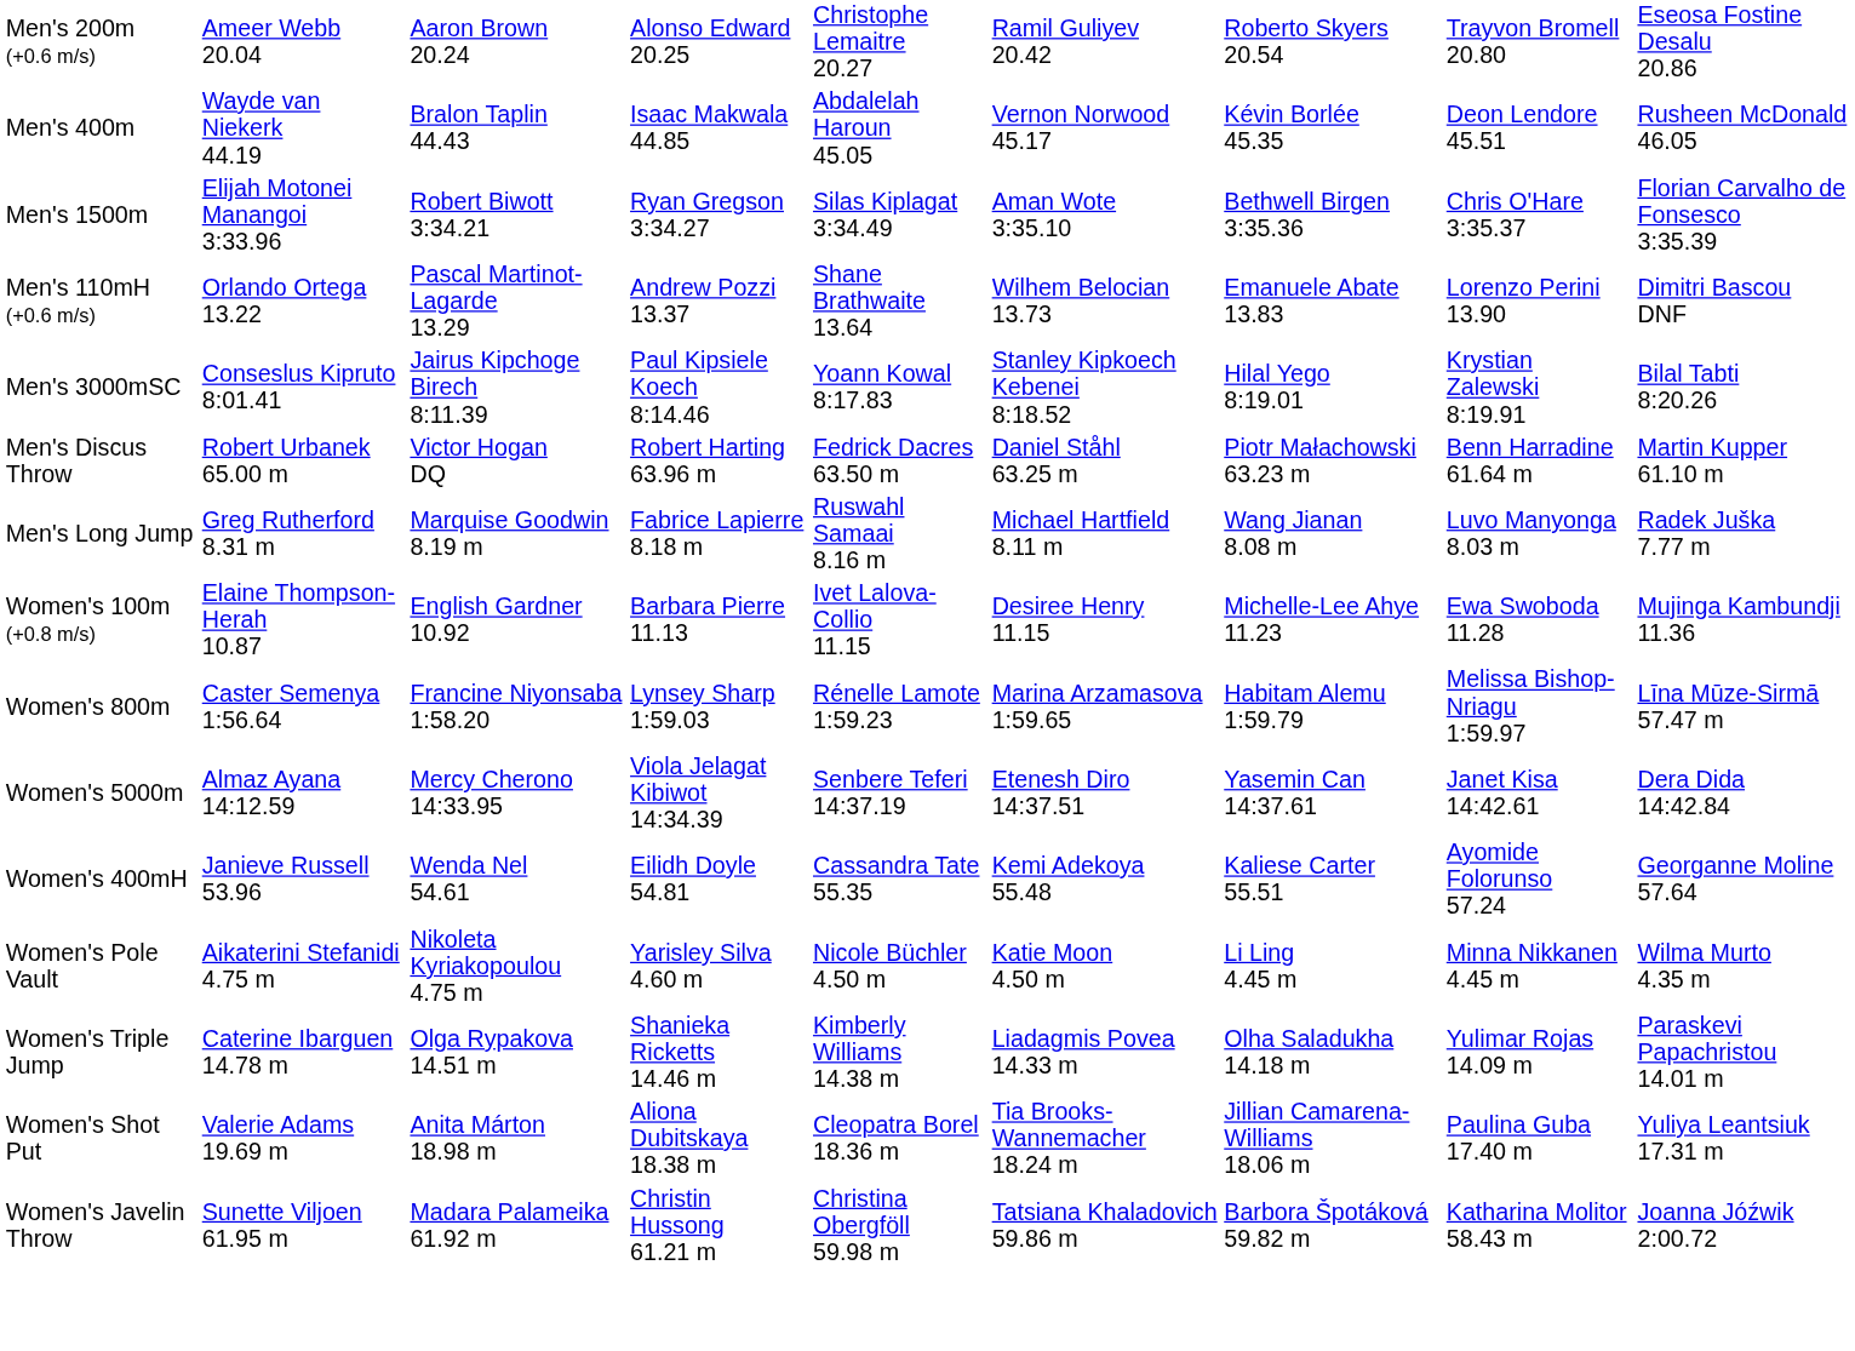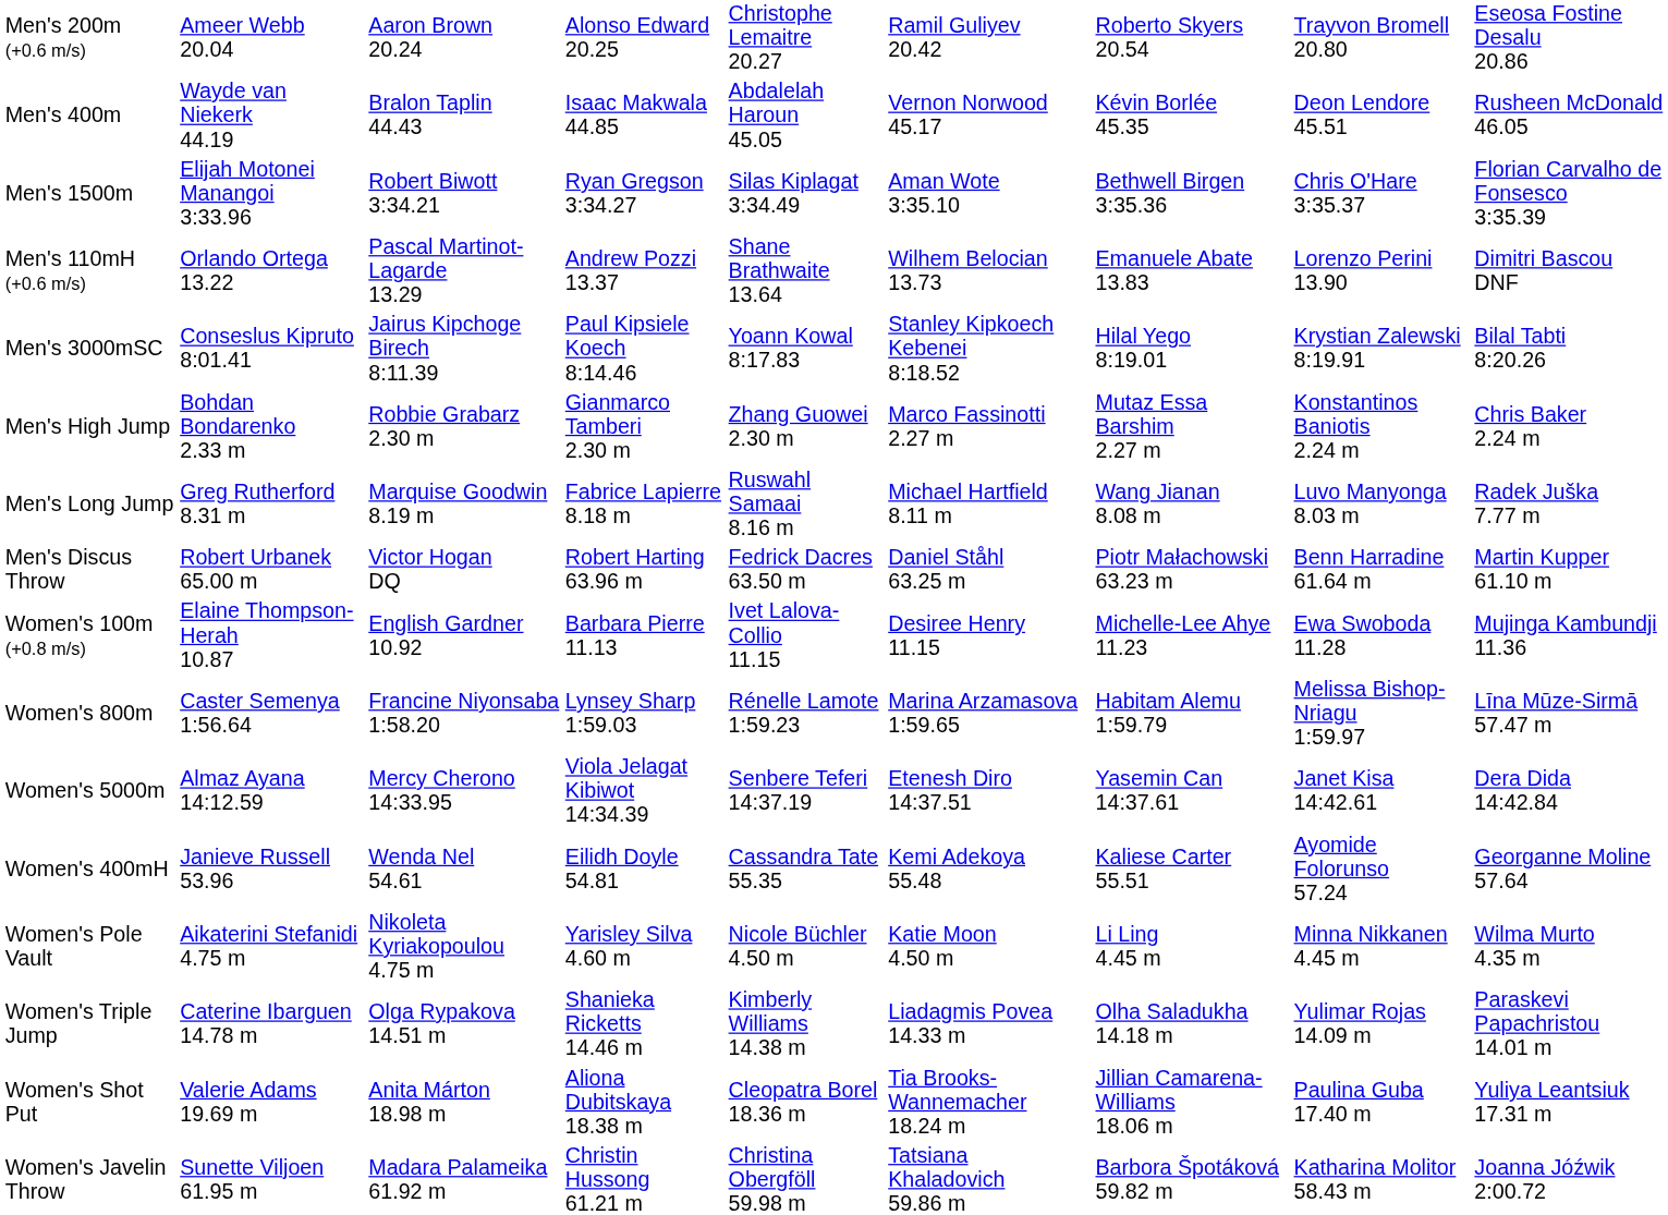 <table>
 <tr>
 <td>Men's 200m<br><small>(+0.6 m/s)</small></td>
 <td><a href='#'>Ameer Webb</a><br>  20.04</td>
 <td><a href='#'>Aaron Brown</a><br>  20.24</td>
 <td><a href='#'>Alonso Edward</a><br>  20.25</td>
 <td><a href='#'>Christophe Lemaitre</a><br>  20.27</td>
 <td><a href='#'>Ramil Guliyev</a><br>  20.42</td>
 <td><a href='#'>Roberto Skyers</a><br>  20.54</td>
 <td><a href='#'>Trayvon Bromell</a><br>  20.80</td>
 <td><a href='#'>Eseosa Fostine Desalu</a><br>  20.86</td>
 </tr>
 <tr>
 <td>Men's 400m</td>
 <td><a href='#'>Wayde van Niekerk</a><br>  44.19</td>
 <td><a href='#'>Bralon Taplin</a><br>  44.43</td>
 <td><a href='#'>Isaac Makwala</a><br>  44.85</td>
 <td><a href='#'>Abdalelah Haroun</a><br>  45.05</td>
 <td><a href='#'>Vernon Norwood</a><br>  45.17</td>
 <td><a href='#'>Kévin Borlée</a><br>  45.35</td>
 <td><a href='#'>Deon Lendore</a><br>  45.51</td>
 <td><a href='#'>Rusheen McDonald</a><br>  46.05</td>
 </tr>
 <tr>
 <td>Men's 1500m</td>
 <td><a href='#'>Elijah Motonei Manangoi</a><br>  3:33.96</td>
 <td><a href='#'>Robert Biwott</a><br>  3:34.21</td>
 <td><a href='#'>Ryan Gregson</a><br>  3:34.27</td>
 <td><a href='#'>Silas Kiplagat</a><br>  3:34.49</td>
 <td><a href='#'>Aman Wote</a><br>  3:35.10</td>
 <td><a href='#'>Bethwell Birgen</a><br>  3:35.36</td>
 <td><a href='#'>Chris O'Hare</a><br>  3:35.37</td>
 <td><a href='#'>Florian Carvalho de Fonsesco</a><br>  3:35.39</td>
 </tr>
 <tr>
 <td>Men's 110mH<br><small>(+0.6 m/s)</small></td>
 <td><a href='#'>Orlando Ortega</a><br>  13.22</td>
 <td><a href='#'>Pascal Martinot-Lagarde</a><br>  13.29</td>
 <td><a href='#'>Andrew Pozzi</a><br>  13.37</td>
 <td><a href='#'>Shane Brathwaite</a><br>  13.64</td>
 <td><a href='#'>Wilhem Belocian</a><br>  13.73</td>
 <td><a href='#'>Emanuele Abate</a><br>  13.83</td>
 <td><a href='#'>Lorenzo Perini</a><br>  13.90</td>
 <td><a href='#'>Dimitri Bascou</a><br>  DNF</td>
 </tr>
 <tr>
 <td>Men's 3000mSC</td>
 <td><a href='#'>Conseslus Kipruto</a><br>  8:01.41</td>
 <td><a href='#'>Jairus Kipchoge Birech</a><br>  8:11.39</td>
 <td><a href='#'>Paul Kipsiele Koech</a><br>  8:14.46</td>
 <td><a href='#'>Yoann Kowal</a><br>  8:17.83</td>
 <td><a href='#'>Stanley Kipkoech Kebenei</a><br>  8:18.52</td>
 <td><a href='#'>Hilal Yego</a><br>  8:19.01</td>
 <td><a href='#'>Krystian Zalewski</a><br>  8:19.91</td>
 <td><a href='#'>Bilal Tabti</a><br>  8:20.26</td>
 </tr>
 <tr>
-<td>Men's Discus Throw</td>
-<td><a href='#'>Robert Urbanek</a><br>  65.00 m</td>
-<td><a href='#'>Victor Hogan</a><br>  DQ</td>
-<td><a href='#'>Robert Harting</a><br>  63.96 m</td>
-<td><a href='#'>Fedrick Dacres</a><br>  63.50 m</td>
-<td><a href='#'>Daniel Ståhl</a><br>  63.25 m</td>
-<td><a href='#'>Piotr Małachowski</a><br>  63.23 m</td>
-<td><a href='#'>Benn Harradine</a><br>  61.64 m</td>
-<td><a href='#'>Martin Kupper</a><br>  61.10 m</td>
+<td>Men's High Jump</td>
+<td><a href='#'>Bohdan Bondarenko</a><br>  2.33 m</td>
+<td><a href='#'>Robbie Grabarz</a><br>  2.30 m</td>
+<td><a href='#'>Gianmarco Tamberi</a><br>  2.30 m</td>
+<td><a href='#'>Zhang Guowei</a><br>  2.30 m</td>
+<td><a href='#'>Marco Fassinotti</a><br>  2.27 m</td>
+<td><a href='#'>Mutaz Essa Barshim</a><br>  2.27 m</td>
+<td><a href='#'>Konstantinos Baniotis</a><br>  2.24 m</td>
+<td><a href='#'>Chris Baker</a><br>  2.24 m</td>
 </tr>
 <tr>
 <td>Men's Long Jump</td>
 <td><a href='#'>Greg Rutherford</a><br>  8.31 m</td>
 <td><a href='#'>Marquise Goodwin</a><br>  8.19 m</td>
 <td><a href='#'>Fabrice Lapierre</a><br>  8.18 m</td>
 <td><a href='#'>Ruswahl Samaai</a><br>  8.16 m</td>
 <td><a href='#'>Michael Hartfield</a><br>  8.11 m</td>
 <td><a href='#'>Wang Jianan</a><br>  8.08 m</td>
 <td><a href='#'>Luvo Manyonga</a><br>  8.03 m</td>
 <td><a href='#'>Radek Juška</a><br>  7.77 m</td>
+</tr>
+<tr>
+<td>Men's Discus Throw</td>
+<td><a href='#'>Robert Urbanek</a><br>  65.00 m</td>
+<td><a href='#'>Victor Hogan</a><br>  DQ</td>
+<td><a href='#'>Robert Harting</a><br>  63.96 m</td>
+<td><a href='#'>Fedrick Dacres</a><br>  63.50 m</td>
+<td><a href='#'>Daniel Ståhl</a><br>  63.25 m</td>
+<td><a href='#'>Piotr Małachowski</a><br>  63.23 m</td>
+<td><a href='#'>Benn Harradine</a><br>  61.64 m</td>
+<td><a href='#'>Martin Kupper</a><br>  61.10 m</td>
 </tr>
 <tr>
 <td>Women's 100m<br><small>(+0.8 m/s)</small></td>
 <td><a href='#'>Elaine Thompson-Herah</a><br>  10.87</td>
 <td><a href='#'>English Gardner</a><br>  10.92</td>
 <td><a href='#'>Barbara Pierre</a><br>  11.13</td>
 <td><a href='#'>Ivet Lalova-Collio</a><br>  11.15</td>
 <td><a href='#'>Desiree Henry</a><br>  11.15</td>
 <td><a href='#'>Michelle-Lee Ahye</a><br>  11.23</td>
 <td><a href='#'>Ewa Swoboda</a><br>  11.28</td>
 <td><a href='#'>Mujinga Kambundji</a><br>  11.36</td>
 </tr>
 <tr>
 <td>Women's 800m</td>
 <td><a href='#'>Caster Semenya</a><br>  1:56.64</td>
 <td><a href='#'>Francine Niyonsaba</a><br>  1:58.20</td>
 <td><a href='#'>Lynsey Sharp</a><br>  1:59.03</td>
 <td><a href='#'>Rénelle Lamote</a><br>  1:59.23</td>
 <td><a href='#'>Marina Arzamasova</a><br>  1:59.65</td>
 <td><a href='#'>Habitam Alemu</a><br>  1:59.79</td>
 <td><a href='#'>Melissa Bishop-Nriagu</a><br>  1:59.97</td>
 <td><a href='#'>Līna Mūze-Sirmā</a><br>  57.47 m</td>
 </tr>
 <tr>
 <td>Women's 5000m</td>
 <td><a href='#'>Almaz Ayana</a><br>  14:12.59</td>
 <td><a href='#'>Mercy Cherono</a><br>  14:33.95</td>
 <td><a href='#'>Viola Jelagat Kibiwot</a><br>  14:34.39</td>
 <td><a href='#'>Senbere Teferi</a><br>  14:37.19</td>
 <td><a href='#'>Etenesh Diro</a><br>  14:37.51</td>
 <td><a href='#'>Yasemin Can</a><br>  14:37.61</td>
 <td><a href='#'>Janet Kisa</a><br>  14:42.61</td>
 <td><a href='#'>Dera Dida</a><br>  14:42.84</td>
 </tr>
 <tr>
 <td>Women's 400mH</td>
 <td><a href='#'>Janieve Russell</a><br>  53.96</td>
 <td><a href='#'>Wenda Nel</a><br>  54.61</td>
 <td><a href='#'>Eilidh Doyle</a><br>  54.81</td>
 <td><a href='#'>Cassandra Tate</a><br>  55.35</td>
 <td><a href='#'>Kemi Adekoya</a><br>  55.48</td>
 <td><a href='#'>Kaliese Carter</a><br>  55.51</td>
 <td><a href='#'>Ayomide Folorunso</a><br>  57.24</td>
 <td><a href='#'>Georganne Moline</a><br>  57.64</td>
 </tr>
 <tr>
 <td>Women's Pole Vault</td>
 <td><a href='#'>Aikaterini Stefanidi</a><br>  4.75 m</td>
 <td><a href='#'>Nikoleta Kyriakopoulou</a><br>  4.75 m</td>
 <td><a href='#'>Yarisley Silva</a><br>  4.60 m</td>
 <td><a href='#'>Nicole Büchler</a><br>  4.50 m</td>
 <td><a href='#'>Katie Moon</a><br>  4.50 m</td>
 <td><a href='#'>Li Ling</a><br>  4.45 m</td>
 <td><a href='#'>Minna Nikkanen</a><br>  4.45 m</td>
 <td><a href='#'>Wilma Murto</a><br>  4.35 m</td>
 </tr>
 <tr>
 <td>Women's Triple Jump</td>
 <td><a href='#'>Caterine Ibarguen</a><br>  14.78 m</td>
 <td><a href='#'>Olga Rypakova</a><br>  14.51 m</td>
 <td><a href='#'>Shanieka Ricketts</a><br>  14.46 m</td>
 <td><a href='#'>Kimberly Williams</a><br>  14.38 m</td>
 <td><a href='#'>Liadagmis Povea</a><br>  14.33 m</td>
 <td><a href='#'>Olha Saladukha</a><br>  14.18 m</td>
 <td><a href='#'>Yulimar Rojas</a><br>  14.09 m</td>
 <td><a href='#'>Paraskevi Papachristou</a><br>  14.01 m</td>
 </tr>
 <tr>
 <td>Women's Shot Put</td>
 <td><a href='#'>Valerie Adams</a><br>  19.69 m</td>
 <td><a href='#'>Anita Márton</a><br>  18.98 m</td>
 <td><a href='#'>Aliona Dubitskaya</a><br>  18.38 m</td>
 <td><a href='#'>Cleopatra Borel</a><br>  18.36 m</td>
 <td><a href='#'>Tia Brooks-Wannemacher</a><br>  18.24 m</td>
 <td><a href='#'>Jillian Camarena-Williams</a><br>  18.06 m</td>
 <td><a href='#'>Paulina Guba</a><br>  17.40 m</td>
 <td><a href='#'>Yuliya Leantsiuk</a><br>  17.31 m</td>
 </tr>
 <tr>
 <td>Women's Javelin Throw</td>
 <td><a href='#'>Sunette Viljoen</a><br>  61.95 m</td>
 <td><a href='#'>Madara Palameika</a><br>  61.92 m</td>
 <td><a href='#'>Christin Hussong</a><br>  61.21 m</td>
 <td><a href='#'>Christina Obergföll</a><br>  59.98 m</td>
 <td><a href='#'>Tatsiana Khaladovich</a><br>  59.86 m</td>
 <td><a href='#'>Barbora Špotáková</a><br>  59.82 m</td>
 <td><a href='#'>Katharina Molitor</a><br>  58.43 m</td>
 <td><a href='#'>Joanna Jóźwik</a><br>  2:00.72</td>
 </tr>
 </table>
